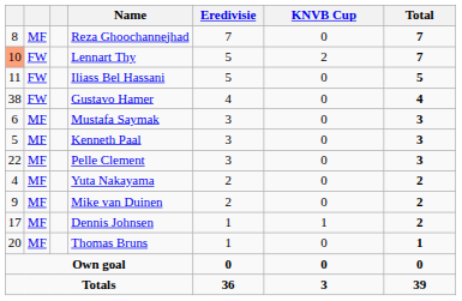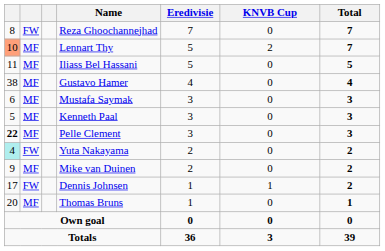 <table class="wikitable sortable" style="text-align:center">
 <tr>
 <th width=15></th>
 <th width=15></th>
 <th width=15 style="unsortable"></th>
 <th width=145>Name</th>
 <th width=80><strong><a href='#'>Eredivisie</a></strong></th>
 <th width=140><strong><a href='#'>KNVB Cup</a></strong></th>
 <th width=80>Total</th>
 </tr>
 <tr>
 <td>8</td>
-<td><a href='#'>MF</a></td>
+<td><a href='#'>FW</a></td>
 <td></td>
 <td align=left><a href='#'>Reza Ghoochannejhad</a></td>
 <td>7</td>
 <td>0</td>
 <td><strong>7</strong></td>
 </tr>
 <tr>
 <td style="background: lightsalmon;">10</td>
-<td><a href='#'>FW</a></td>
+<td><a href='#'>MF</a></td>
 <td></td>
 <td align=left><a href='#'>Lennart Thy</a></td>
 <td>5</td>
 <td>2</td>
 <td><strong>7</strong></td>
 </tr>
 <tr>
 <td>11</td>
-<td><a href='#'>FW</a></td>
+<td><a href='#'>MF</a></td>
 <td></td>
 <td align=left><a href='#'>Iliass Bel Hassani</a></td>
 <td>5</td>
 <td>0</td>
 <td><strong>5</strong></td>
 </tr>
 <tr>
 <td>38</td>
-<td><a href='#'>FW</a></td>
+<td><a href='#'>MF</a></td>
 <td></td>
 <td align=left><a href='#'>Gustavo Hamer</a></td>
 <td>4</td>
 <td>0</td>
 <td><strong>4</strong></td>
 </tr>
 <tr>
 <td>6</td>
 <td><a href='#'>MF</a></td>
 <td></td>
 <td align=left><a href='#'>Mustafa Saymak</a></td>
 <td>3</td>
 <td>0</td>
 <td><strong>3</strong></td>
 </tr>
 <tr>
 <td>5</td>
 <td><a href='#'>MF</a></td>
 <td></td>
 <td align=left><a href='#'>Kenneth Paal</a></td>
 <td>3</td>
 <td>0</td>
 <td><strong>3</strong></td>
 </tr>
 <tr>
-<td>22</td>
+<td><strong>22</strong></td>
 <td><a href='#'>MF</a></td>
 <td></td>
 <td align=left><a href='#'>Pelle Clement</a></td>
 <td>3</td>
 <td>0</td>
 <td><strong>3</strong></td>
 </tr>
 <tr>
-<td>4</td>
-<td><a href='#'>MF</a></td>
+<td style="background: paleturquoise;">4</td>
+<td><a href='#'>FW</a></td>
 <td></td>
 <td align=left><a href='#'>Yuta Nakayama</a></td>
 <td>2</td>
 <td>0</td>
 <td><strong>2</strong></td>
 </tr>
 <tr>
 <td>9</td>
 <td><a href='#'>MF</a></td>
 <td></td>
 <td align=left><a href='#'>Mike van Duinen</a></td>
 <td>2</td>
 <td>0</td>
 <td><strong>2</strong></td>
 </tr>
 <tr>
 <td>17</td>
-<td><a href='#'>MF</a></td>
+<td><a href='#'>FW</a></td>
 <td></td>
 <td align=left><a href='#'>Dennis Johnsen</a></td>
 <td>1</td>
 <td>1</td>
 <td><strong>2</strong></td>
 </tr>
 <tr>
 <td>20</td>
 <td><a href='#'>MF</a></td>
 <td></td>
 <td align=left><a href='#'>Thomas Bruns</a></td>
 <td>1</td>
 <td>0</td>
 <td><strong>1</strong></td>
 </tr>
 <tr>
 <td colspan=4><strong>Own goal</strong></td>
 <td><strong>0</strong></td>
 <td><strong>0</strong></td>
 <td><strong>0</strong></td>
 </tr>
 <tr>
 <td colspan=4><strong>Totals</strong></td>
 <td><strong>36</strong></td>
 <td><strong>3</strong></td>
 <td><strong>39</strong></td>
 </tr>
 </table>
